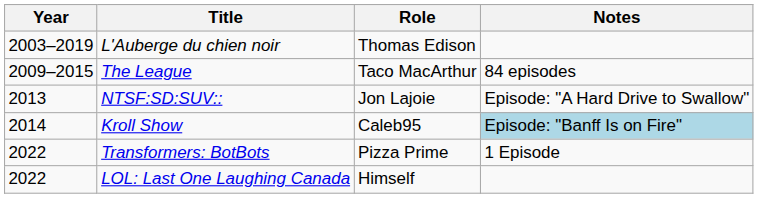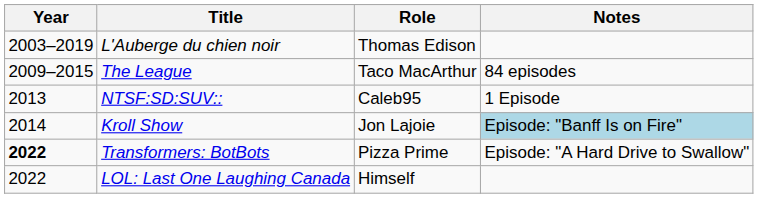 <table class = "wikitable sortable">
 <tr>
 <th>Year</th>
 <th>Title</th>
 <th>Role</th>
 <th class = "unsortable">Notes</th>
 </tr>
 <tr>
 <td>2003–2019</td>
 <td><em>L'Auberge du chien noir</em></td>
 <td>Thomas Edison</td>
 <td></td>
 </tr>
 <tr>
 <td>2009–2015</td>
 <td><em><a href='#'>The League</a></em></td>
 <td>Taco MacArthur</td>
 <td>84 episodes</td>
 </tr>
 <tr>
 <td>2013</td>
 <td><em><a href='#'>NTSF:SD:SUV::</a></em></td>
-<td>Jon Lajoie</td>
-<td>Episode: "A Hard Drive to Swallow"</td>
+<td>Caleb95</td>
+<td>1 Episode</td>
 </tr>
 <tr>
 <td>2014</td>
 <td><em><a href='#'>Kroll Show</a></em></td>
-<td>Caleb95</td>
+<td>Jon Lajoie</td>
 <td style="background: lightblue;">Episode: "Banff Is on Fire"</td>
 </tr>
 <tr>
-<td>2022</td>
+<td><strong>2022</strong></td>
 <td><em><a href='#'>Transformers: BotBots</a></em></td>
 <td>Pizza Prime</td>
-<td>1 Episode</td>
+<td>Episode: "A Hard Drive to Swallow"</td>
 </tr>
 <tr>
 <td>2022</td>
 <td><em><a href='#'>LOL: Last One Laughing Canada</a></em></td>
 <td>Himself</td>
 <td></td>
 </tr>
 </table>
